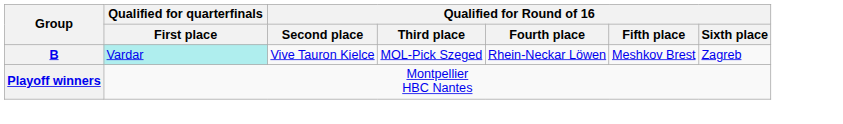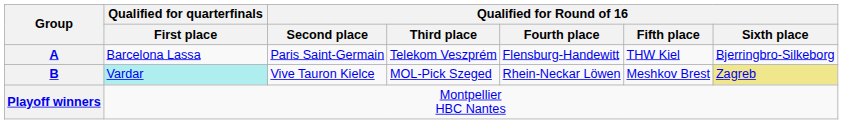 <table class=wikitable>
 <tr>
 <th rowspan=2>Group</th>
 <th width=200>Qualified for quarterfinals</th>
 <th width=200 colspan=5>Qualified for Round of 16</th>
 </tr>
 <tr>
 <th>First place</th>
 <th>Second place</th>
 <th>Third place</th>
 <th>Fourth place</th>
 <th>Fifth place</th>
 <th>Sixth place</th>
 </tr>
 <tr>
+<th><a href='#'>A</a></th>
+<td> <a href='#'>Barcelona Lassa</a></td>
+<td> <a href='#'>Paris Saint-Germain</a></td>
+<td> <a href='#'>Telekom Veszprém</a></td>
+<td> <a href='#'>Flensburg-Handewitt</a></td>
+<td> <a href='#'>THW Kiel</a></td>
+<td> <a href='#'>Bjerringbro-Silkeborg</a></td>
+</tr>
+<tr>
 <th><a href='#'>B</a></th>
 <td style="background: paleturquoise;"> <a href='#'>Vardar</a></td>
 <td> <a href='#'>Vive Tauron Kielce</a></td>
 <td> <a href='#'>MOL-Pick Szeged</a></td>
 <td> <a href='#'>Rhein-Neckar Löwen</a></td>
 <td> <a href='#'>Meshkov Brest</a></td>
-<td> <a href='#'>Zagreb</a></td>
+<td style="background: khaki;"> <a href='#'>Zagreb</a></td>
 </tr>
 <tr>
 <th><a href='#'>Playoff winners</a></th>
 <td colspan=6 align=center> <a href='#'>Montpellier</a><br> <a href='#'>HBC Nantes</a></td>
 </tr>
 </table>
